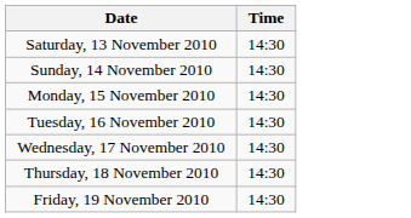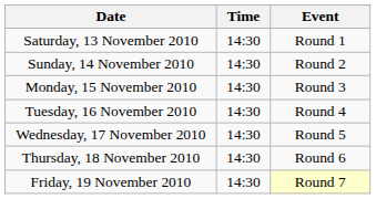 <table class = "wikitable" style="text-align:center;">
 <tr>
 <th width=220>Date</th>
 <th width=50>Time</th>
+<th width=100>Event</th>
 </tr>
 <tr>
 <td>Saturday, 13 November 2010</td>
 <td>14:30</td>
+<td>Round 1</td>
 </tr>
 <tr>
 <td>Sunday, 14 November 2010</td>
 <td>14:30</td>
+<td>Round 2</td>
 </tr>
 <tr>
 <td>Monday, 15 November 2010</td>
 <td>14:30</td>
+<td>Round 3</td>
 </tr>
 <tr>
 <td>Tuesday, 16 November 2010</td>
 <td>14:30</td>
+<td>Round 4</td>
 </tr>
 <tr>
 <td>Wednesday, 17 November 2010</td>
 <td>14:30</td>
+<td>Round 5</td>
 </tr>
 <tr>
 <td>Thursday, 18 November 2010</td>
 <td>14:30</td>
+<td>Round 6</td>
 </tr>
 <tr>
 <td>Friday, 19 November 2010</td>
 <td>14:30</td>
+<td style="background:#ffffcc;">Round 7</td>
 </tr>
 </table>
